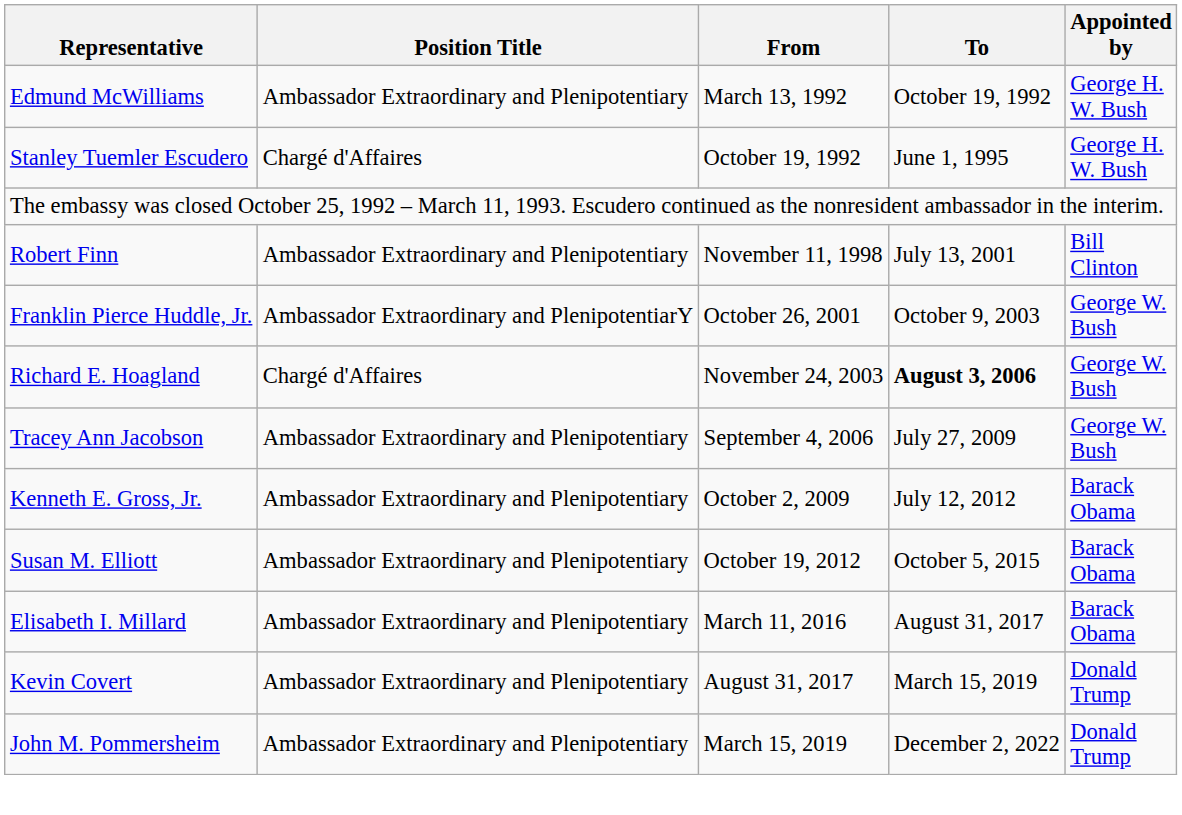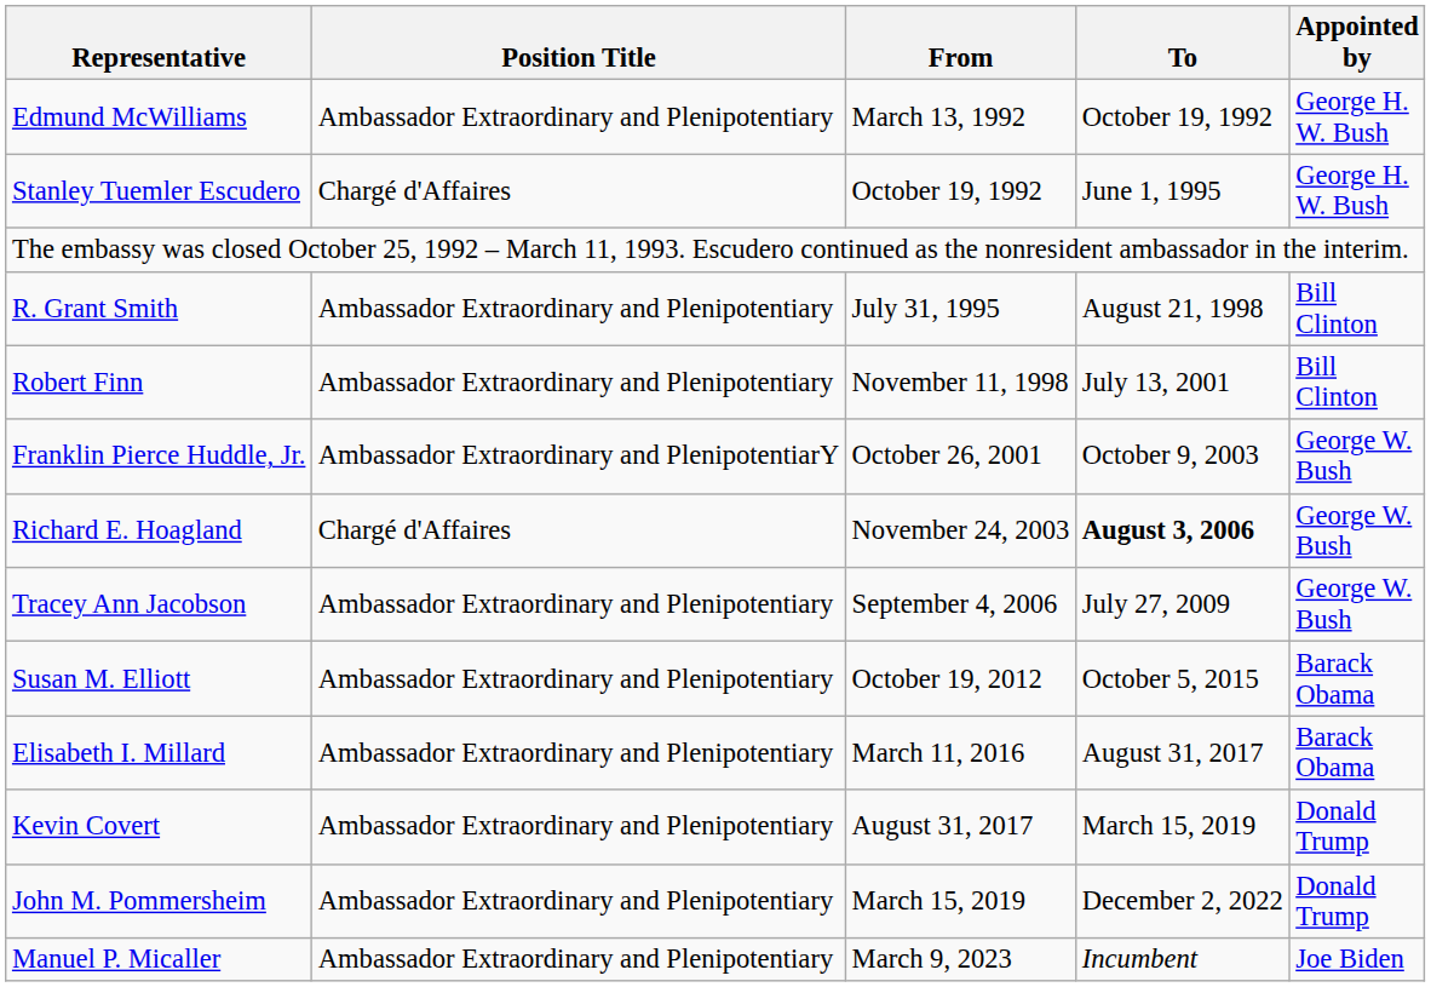 <table class=wikitable>
 <tr>
 <th align=center valign=bottom>Representative</th>
 <th valign=bottom>Position Title</th>
 <th valign=bottom>From</th>
 <th valign=bottom>To</th>
 <th font-size="x-small" valign=bottom align=center width=40>Appointed by</th>
 </tr>
 <tr>
 <td><a href='#'>Edmund McWilliams</a></td>
 <td>Ambassador Extraordinary and Plenipotentiary</td>
 <td>March 13, 1992</td>
 <td>October 19, 1992</td>
 <td><a href='#'>George H. W. Bush</a></td>
 </tr>
 <tr>
 <td><a href='#'>Stanley Tuemler Escudero</a></td>
 <td>Chargé d'Affaires</td>
 <td>October 19, 1992</td>
 <td>June 1, 1995</td>
 <td><a href='#'>George H. W. Bush</a></td>
 </tr>
 <tr>
 <td colspan=5>The embassy was closed October 25, 1992 – March 11, 1993. Escudero continued as the nonresident ambassador in the interim.</td>
+</tr>
+<tr>
+<td><a href='#'>R. Grant Smith</a></td>
+<td>Ambassador Extraordinary and Plenipotentiary</td>
+<td>July 31, 1995</td>
+<td>August 21, 1998</td>
+<td><a href='#'>Bill Clinton</a></td>
 </tr>
 <tr>
 <td><a href='#'>Robert Finn</a></td>
 <td>Ambassador Extraordinary and Plenipotentiary</td>
 <td>November 11, 1998</td>
 <td>July 13, 2001</td>
 <td><a href='#'>Bill Clinton</a></td>
 </tr>
 <tr>
 <td><a href='#'>Franklin Pierce Huddle, Jr.</a></td>
 <td>Ambassador Extraordinary and PlenipotentiarY</td>
 <td>October 26, 2001</td>
 <td>October 9, 2003</td>
 <td><a href='#'>George W. Bush</a></td>
 </tr>
 <tr>
 <td><a href='#'>Richard E. Hoagland</a></td>
 <td>Chargé d'Affaires</td>
 <td>November 24, 2003</td>
 <td><strong>August 3, 2006</strong></td>
 <td><a href='#'>George W. Bush</a></td>
 </tr>
 <tr>
 <td><a href='#'>Tracey Ann Jacobson</a></td>
 <td>Ambassador Extraordinary and Plenipotentiary</td>
 <td>September 4, 2006</td>
 <td>July 27, 2009</td>
 <td><a href='#'>George W. Bush</a></td>
 </tr>
 <tr>
-<td><a href='#'>Kenneth E. Gross, Jr.</a></td>
-<td>Ambassador Extraordinary and Plenipotentiary</td>
-<td>October 2, 2009</td>
-<td>July 12, 2012</td>
-<td><a href='#'>Barack Obama</a></td>
-</tr>
-<tr>
 <td><a href='#'>Susan M. Elliott</a></td>
 <td>Ambassador Extraordinary and Plenipotentiary</td>
 <td>October 19, 2012</td>
 <td>October 5, 2015</td>
 <td><a href='#'>Barack Obama</a></td>
 </tr>
 <tr>
 <td><a href='#'>Elisabeth I. Millard</a></td>
 <td>Ambassador Extraordinary and Plenipotentiary</td>
 <td>March 11, 2016</td>
 <td>August 31, 2017</td>
 <td><a href='#'>Barack Obama</a></td>
 </tr>
 <tr>
 <td><a href='#'>Kevin Covert</a></td>
 <td>Ambassador Extraordinary and Plenipotentiary</td>
 <td>August 31, 2017</td>
 <td>March 15, 2019</td>
 <td><a href='#'>Donald Trump</a></td>
 </tr>
 <tr>
 <td><a href='#'>John M. Pommersheim</a></td>
 <td>Ambassador Extraordinary and Plenipotentiary</td>
 <td>March 15, 2019</td>
 <td>December 2, 2022</td>
 <td><a href='#'>Donald Trump</a></td>
 </tr>
+<tr>
+<td><a href='#'>Manuel P. Micaller</a></td>
+<td>Ambassador Extraordinary and Plenipotentiary</td>
+<td>March 9, 2023</td>
+<td><em>Incumbent</em></td>
+<td><a href='#'>Joe Biden</a></td>
+</tr>
 </table>
